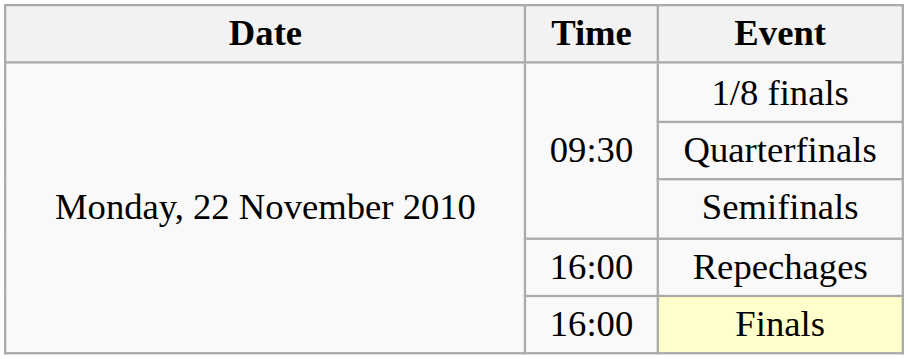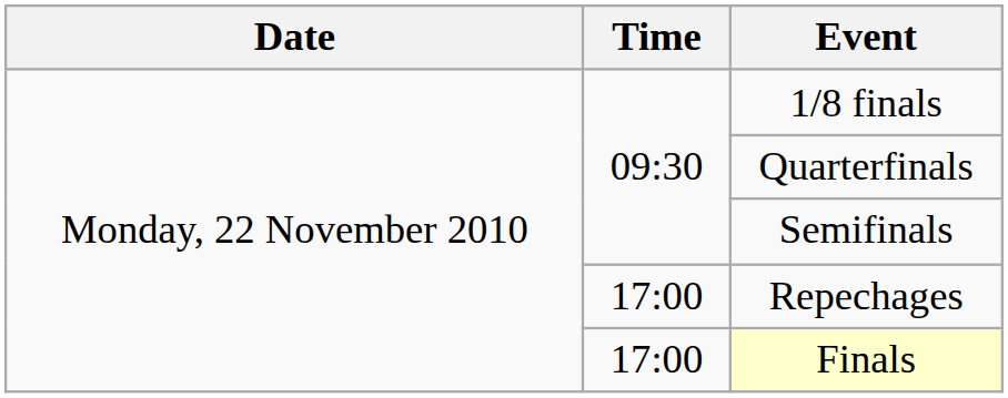 <table class = "wikitable" style="text-align:center;">
 <tr>
 <th width=220>Date</th>
 <th width=50>Time</th>
 <th width=100>Event</th>
 </tr>
 <tr>
 <td rowspan=5>Monday, 22 November 2010</td>
 <td rowspan=3>09:30</td>
 <td>1/8 finals</td>
 </tr>
 <tr>
 <td>Quarterfinals</td>
 </tr>
 <tr>
 <td>Semifinals</td>
 </tr>
 <tr>
-<td>16:00</td>
+<td>17:00</td>
 <td>Repechages</td>
 </tr>
 <tr>
-<td>16:00</td>
+<td>17:00</td>
 <td bgcolor=ffffcc>Finals</td>
 </tr>
 </table>
